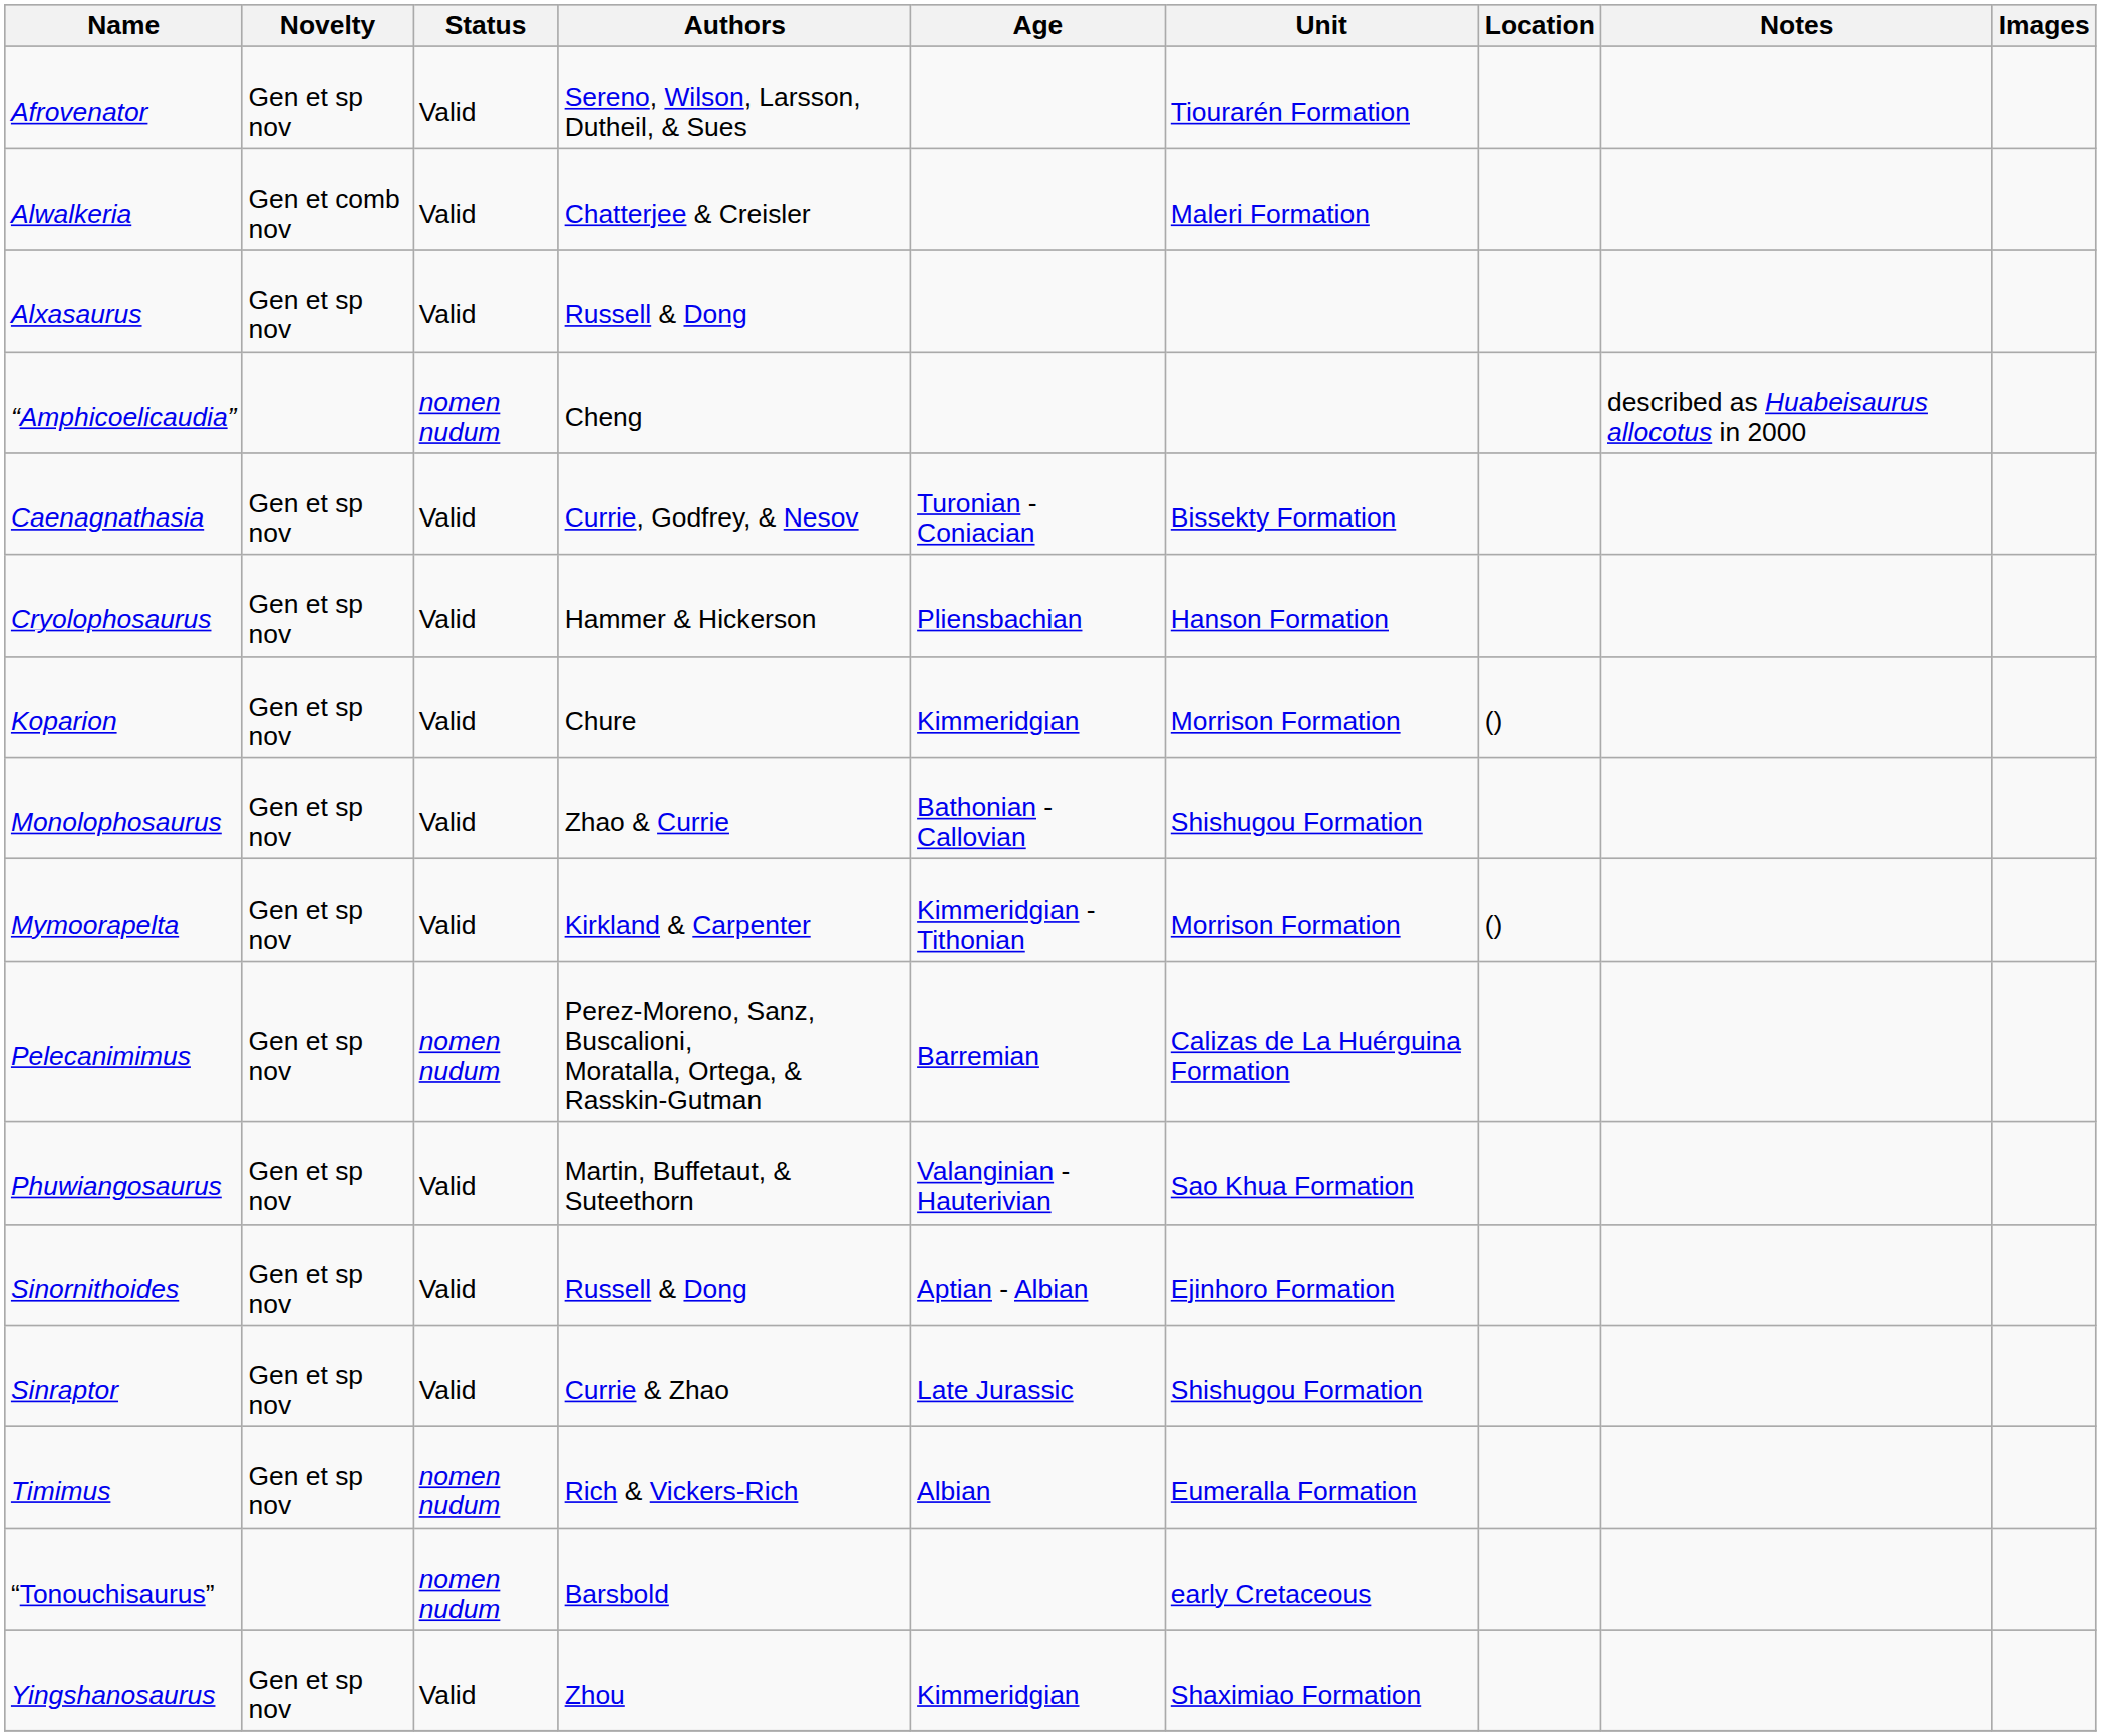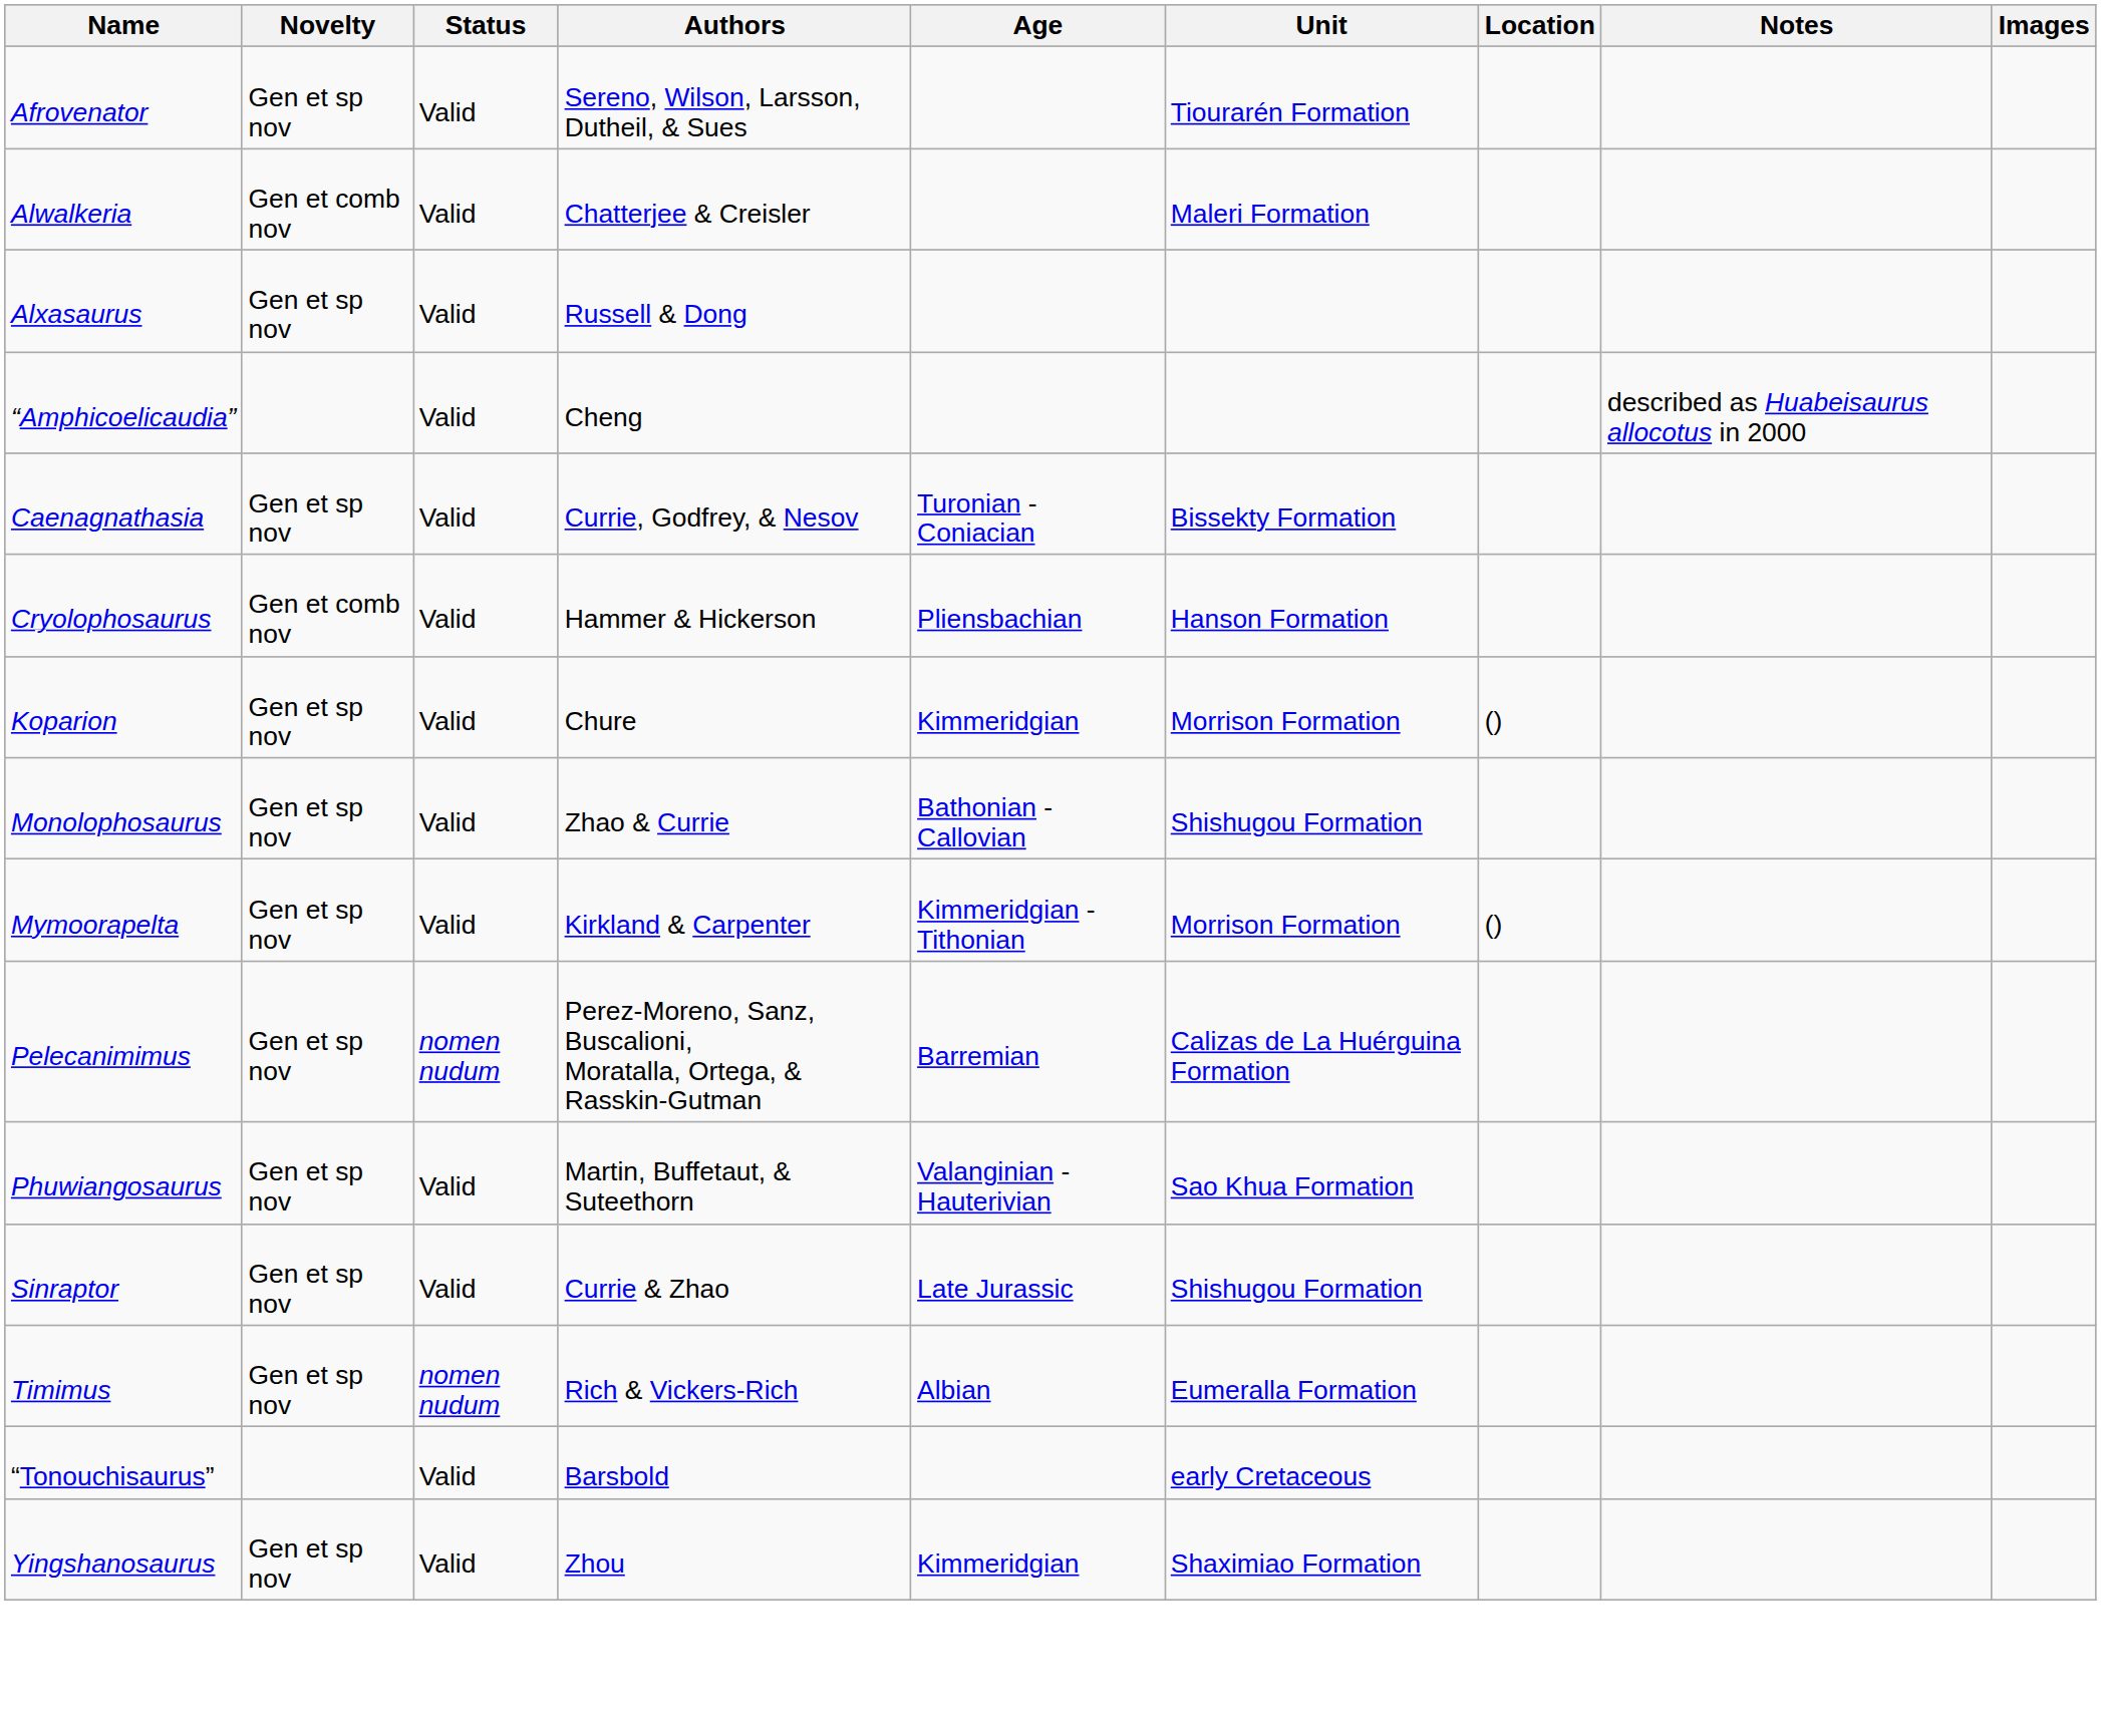 <table class="wikitable sortable" align="center" width="100%">
 <tr>
 <th>Name</th>
 <th>Novelty</th>
 <th>Status</th>
 <th>Authors</th>
 <th>Age</th>
 <th>Unit</th>
 <th>Location</th>
 <th>Notes</th>
 <th>Images</th>
 </tr>
 <tr>
 <td><br><em><a href='#'>Afrovenator</a></em></td>
 <td><br>Gen et sp nov</td>
 <td><br>Valid</td>
 <td><br><a href='#'>Sereno</a>, <a href='#'>Wilson</a>, Larsson, Dutheil, & Sues</td>
 <td></td>
 <td><br><a href='#'>Tiourarén Formation</a></td>
 <td><br></td>
 <td></td>
 <td><br></td>
 </tr>
 <tr>
 <td><br><em><a href='#'>Alwalkeria</a></em></td>
 <td><br>Gen et comb nov</td>
 <td><br>Valid</td>
 <td><br><a href='#'>Chatterjee</a> & Creisler</td>
 <td></td>
 <td><br><a href='#'>Maleri Formation</a></td>
 <td><br></td>
 <td></td>
 <td><br></td>
 </tr>
 <tr>
 <td><br><em><a href='#'>Alxasaurus</a></em></td>
 <td><br>Gen et sp nov</td>
 <td><br>Valid</td>
 <td><br><a href='#'>Russell</a> & <a href='#'>Dong</a></td>
 <td></td>
 <td></td>
 <td><br></td>
 <td></td>
 <td><br></td>
 </tr>
 <tr>
 <td><br><em>“<a href='#'>Amphicoelicaudia</a>”</em></td>
 <td></td>
-<td><br><em><a href='#'>nomen nudum</a></em></td>
+<td><br>Valid</td>
 <td><br>Cheng</td>
 <td></td>
 <td></td>
 <td><br></td>
 <td><br>described as <em><a href='#'>Huabeisaurus allocotus</a></em> in 2000</td>
 <td><br></td>
 </tr>
 <tr>
 <td><br><em><a href='#'>Caenagnathasia</a></em></td>
 <td><br>Gen et sp nov</td>
 <td><br>Valid</td>
 <td><br><a href='#'>Currie</a>, Godfrey, & <a href='#'>Nesov</a></td>
 <td><br><a href='#'>Turonian</a> - <a href='#'>Coniacian</a></td>
 <td><br><a href='#'>Bissekty Formation</a></td>
 <td><br></td>
 <td></td>
 <td><br></td>
 </tr>
 <tr>
 <td><br><em><a href='#'>Cryolophosaurus</a></em></td>
-<td><br>Gen et sp nov</td>
+<td><br>Gen et comb nov</td>
 <td><br>Valid</td>
 <td><br>Hammer & Hickerson</td>
 <td><br><a href='#'>Pliensbachian</a></td>
 <td><br><a href='#'>Hanson Formation</a></td>
 <td><br></td>
 <td></td>
 <td></td>
 </tr>
 <tr>
 <td><br><em><a href='#'>Koparion</a></em></td>
 <td><br>Gen et sp nov</td>
 <td><br>Valid</td>
 <td><br>Chure</td>
 <td><br><a href='#'>Kimmeridgian</a></td>
 <td><br><a href='#'>Morrison Formation</a></td>
 <td><br> ()</td>
 <td></td>
 <td></td>
 </tr>
 <tr>
 <td><br><em><a href='#'>Monolophosaurus</a></em></td>
 <td><br>Gen et sp nov</td>
 <td><br>Valid</td>
 <td><br>Zhao & <a href='#'>Currie</a></td>
 <td><br><a href='#'>Bathonian</a> - <a href='#'>Callovian</a></td>
 <td><br><a href='#'>Shishugou Formation</a></td>
 <td><br></td>
 <td></td>
 <td><br></td>
 </tr>
 <tr>
 <td><br><em><a href='#'>Mymoorapelta</a></em></td>
 <td><br>Gen et sp nov</td>
 <td><br>Valid</td>
 <td><br><a href='#'>Kirkland</a> & <a href='#'>Carpenter</a></td>
 <td><br><a href='#'>Kimmeridgian</a> - <a href='#'>Tithonian</a></td>
 <td><br><a href='#'>Morrison Formation</a></td>
 <td><br> ()</td>
 <td></td>
 <td><br></td>
 </tr>
 <tr>
 <td><br><em><a href='#'>Pelecanimimus</a></em></td>
 <td><br>Gen et sp nov</td>
 <td><br><em><a href='#'>nomen nudum</a></em></td>
 <td><br>Perez-Moreno, Sanz, Buscalioni,<br> Moratalla, Ortega, & Rasskin-Gutman</td>
 <td><br><a href='#'>Barremian</a></td>
 <td><br><a href='#'>Calizas de La Huérguina Formation</a></td>
 <td><br></td>
 <td></td>
 <td><br></td>
 </tr>
 <tr>
 <td><br><em><a href='#'>Phuwiangosaurus</a></em></td>
 <td><br>Gen et sp nov</td>
 <td><br>Valid</td>
 <td><br>Martin, Buffetaut,  & Suteethorn</td>
 <td><br><a href='#'>Valanginian</a> - <a href='#'>Hauterivian</a></td>
 <td><br><a href='#'>Sao Khua Formation</a></td>
 <td><br></td>
 <td></td>
 <td><br></td>
 </tr>
 <tr>
-<td><br><em><a href='#'>Sinornithoides</a></em></td>
-<td><br>Gen et sp nov</td>
-<td><br>Valid</td>
-<td><br><a href='#'>Russell</a> & <a href='#'>Dong</a></td>
-<td><br><a href='#'>Aptian</a> - <a href='#'>Albian</a></td>
-<td><br><a href='#'>Ejinhoro Formation</a></td>
-<td><br></td>
-<td></td>
-<td><br></td>
-</tr>
-<tr>
 <td><br><em><a href='#'>Sinraptor</a></em></td>
 <td><br>Gen et sp nov</td>
 <td><br>Valid</td>
 <td><br><a href='#'>Currie</a> & Zhao</td>
 <td><br><a href='#'>Late Jurassic</a></td>
 <td><br><a href='#'>Shishugou Formation</a></td>
 <td><br></td>
 <td></td>
 <td><br></td>
 </tr>
 <tr>
 <td><br><em><a href='#'>Timimus</a></em></td>
 <td><br>Gen et sp nov</td>
 <td><br><em><a href='#'>nomen nudum</a></em></td>
 <td><br><a href='#'>Rich</a> & <a href='#'>Vickers-Rich</a></td>
 <td><br><a href='#'>Albian</a></td>
 <td><br><a href='#'>Eumeralla Formation</a></td>
 <td><br></td>
 <td></td>
 <td><br></td>
 </tr>
 <tr>
 <td><br>“<a href='#'>Tonouchisaurus</a>”</td>
 <td></td>
-<td><br><em><a href='#'>nomen nudum</a></em></td>
+<td><br>Valid</td>
 <td><br><a href='#'>Barsbold</a></td>
 <td></td>
 <td><br><a href='#'>early Cretaceous</a></td>
 <td><br></td>
 <td></td>
 <td></td>
 </tr>
 <tr>
 <td><br><em><a href='#'>Yingshanosaurus</a></em></td>
 <td><br>Gen et sp nov</td>
 <td><br>Valid</td>
 <td><br><a href='#'>Zhou</a></td>
 <td><br><a href='#'>Kimmeridgian</a></td>
 <td><br><a href='#'>Shaximiao Formation</a></td>
 <td><br></td>
 <td></td>
 <td></td>
 </tr>
 <tr>
 </tr>
 </table>
